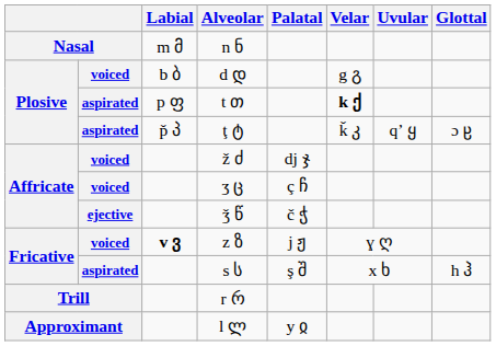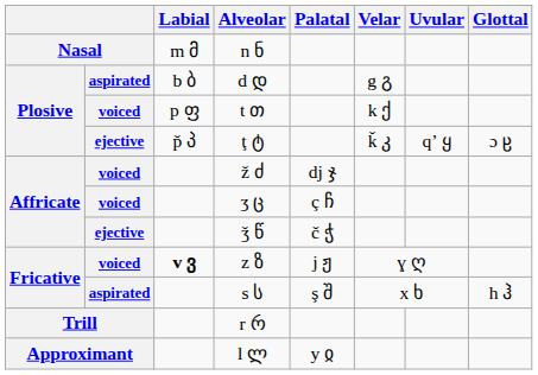 <table class=wikitable style=text-align:center>
 <tr>
 <th colspan=2></th>
 <th><a href='#'>Labial</a></th>
 <th><a href='#'>Alveolar</a></th>
 <th><a href='#'>Palatal</a></th>
 <th><a href='#'>Velar</a></th>
 <th><a href='#'>Uvular</a></th>
 <th><a href='#'>Glottal</a></th>
 </tr>
 <tr>
 <th colspan=2><a href='#'>Nasal</a></th>
 <td>m  მ</td>
 <td>n  ნ</td>
 <td></td>
 <td></td>
 <td></td>
 <td></td>
 </tr>
 <tr>
 <th rowspan=3><a href='#'>Plosive</a></th>
-<th><small><a href='#'>voiced</a></small></th>
+<th><small><a href='#'>aspirated</a></small></th>
 <td>b  ბ</td>
 <td>d  დ</td>
 <td></td>
 <td>g  გ</td>
 <td></td>
 <td></td>
 </tr>
 <tr>
-<th><small><a href='#'>aspirated</a></small></th>
+<th><small><a href='#'>voiced</a></small></th>
 <td>p  ფ</td>
 <td>t  თ</td>
 <td></td>
-<td><strong>k  ქ</strong></td>
+<td>k  ქ</td>
 <td></td>
 <td></td>
 </tr>
 <tr>
-<th><a href='#'><small></small></a><small><a href='#'>aspirated</a></small></th>
+<th><small><a href='#'>ejective</a></small></th>
 <td>p̌  პ</td>
 <td>ţ  ტ</td>
 <td></td>
 <td>ǩ  კ</td>
 <td>qʼ  ყ</td>
 <td>ɔ  ჸ</td>
 </tr>
 <tr>
 <th rowspan=3><a href='#'>Affricate</a></th>
 <th><small><a href='#'>voiced</a></small></th>
 <td></td>
 <td>ž  ძ</td>
 <td>dj  ჯ</td>
 <td></td>
 <td></td>
 <td></td>
 </tr>
 <tr>
 <th><small><a href='#'>voiced</a></small></th>
 <td></td>
 <td>ʒ  ც</td>
 <td>ç   ჩ</td>
 <td></td>
 <td></td>
 <td></td>
 </tr>
 <tr>
 <th><small><a href='#'>ejective</a></small></th>
 <td></td>
 <td>ǯ  წ</td>
 <td>č  ჭ</td>
 <td></td>
 <td></td>
 <td></td>
 </tr>
 <tr>
 <th rowspan=2><a href='#'>Fricative</a></th>
 <th><small><a href='#'>voiced</a></small></th>
 <td><strong>v  ვ</strong></td>
 <td>z  ზ</td>
 <td>j  ჟ</td>
 <td colspan=2>ɣ  ღ</td>
 <td></td>
 </tr>
 <tr>
 <th><small><a href='#'>aspirated</a></small></th>
 <td></td>
 <td>s  ს</td>
 <td>ş   შ</td>
 <td colspan=2>x  ხ</td>
 <td>h  ჰ</td>
 </tr>
 <tr>
 <th colspan=2><a href='#'>Trill</a></th>
 <td></td>
 <td>r  რ</td>
 <td></td>
 <td></td>
 <td></td>
 <td></td>
 </tr>
 <tr>
 <th colspan="2"><a href='#'>Approximant</a></th>
 <td></td>
 <td>l  ლ</td>
 <td>y  ჲ</td>
 <td></td>
 <td></td>
 <td></td>
 </tr>
 </table>
